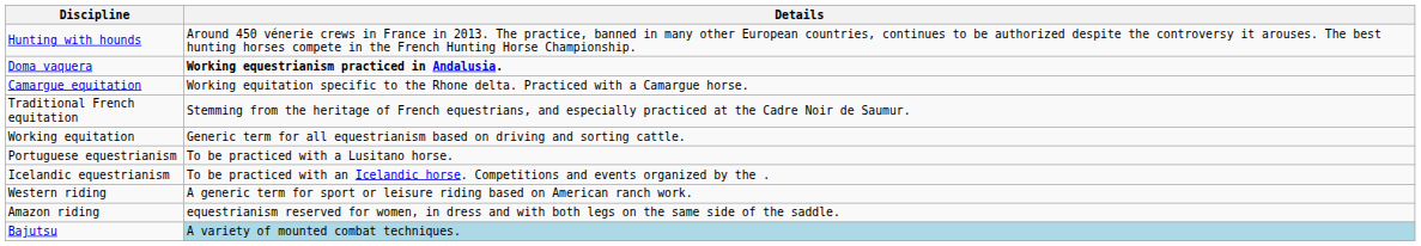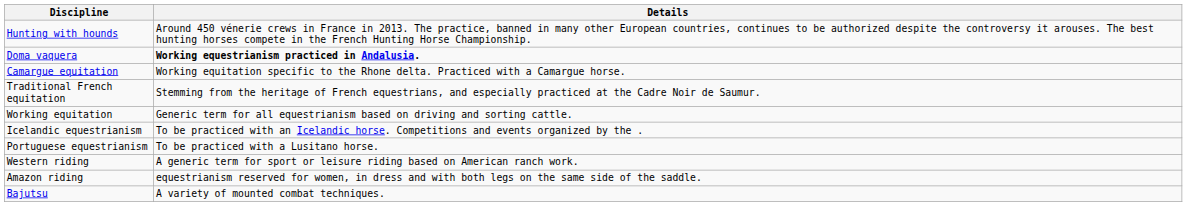 <table class="wikitable">
 <tr>
 <th>Discipline</th>
 <th>Details</th>
 </tr>
 <tr>
 <td><a href='#'>Hunting with hounds</a></td>
 <td>Around 450 vénerie crews in France in 2013. The practice, banned in many other European countries, continues to be authorized despite the controversy it arouses. The best hunting horses compete in the French Hunting Horse Championship.</td>
 </tr>
 <tr>
 <td><a href='#'>Doma vaquera</a></td>
 <td><strong>Working equestrianism practiced in <a href='#'>Andalusia</a>.</strong></td>
 </tr>
 <tr>
 <td><a href='#'>Camargue equitation</a></td>
 <td>Working equitation specific to the Rhone delta. Practiced with a Camargue horse.</td>
 </tr>
 <tr>
 <td>Traditional French equitation</td>
 <td>Stemming from the heritage of French equestrians, and especially practiced at the Cadre Noir de Saumur.</td>
 </tr>
 <tr>
 <td>Working equitation</td>
 <td>Generic term for all equestrianism based on driving and sorting cattle.</td>
 </tr>
 <tr>
+<td>Icelandic equestrianism</td>
+<td>To be practiced with an <a href='#'>Icelandic horse</a>. Competitions and events organized by the .</td>
+</tr>
+<tr>
 <td>Portuguese equestrianism</td>
 <td>To be practiced with a Lusitano horse.</td>
-</tr>
-<tr>
-<td>Icelandic equestrianism</td>
-<td>To be practiced with an <a href='#'>Icelandic horse</a>. Competitions and events organized by the .</td>
 </tr>
 <tr>
 <td>Western riding</td>
 <td>A generic term for sport or leisure riding based on American ranch work.</td>
 </tr>
 <tr>
 <td>Amazon riding</td>
 <td>equestrianism reserved for women, in dress and with both legs on the same side of the saddle.</td>
 </tr>
 <tr>
 <td><a href='#'>Bajutsu</a></td>
-<td style="background: lightblue;">A variety of mounted combat techniques.</td>
+<td>A variety of mounted combat techniques.</td>
 </tr>
 </table>
